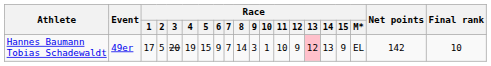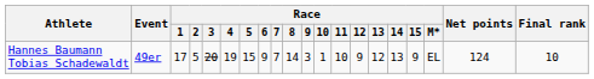 <table class="wikitable" style="font-size:90%">
 <tr>
 <th rowspan=2>Athlete</th>
 <th rowspan=2>Event</th>
 <th colspan=16>Race</th>
 <th rowspan=2>Net points</th>
 <th rowspan=2>Final rank</th>
 </tr>
 <tr style="font-size:95%">
 <th>1</th>
 <th>2</th>
 <th>3</th>
 <th>4</th>
 <th>5</th>
 <th>6</th>
 <th>7</th>
 <th>8</th>
 <th>9</th>
 <th>10</th>
 <th>11</th>
 <th>12</th>
 <th>13</th>
 <th>14</th>
 <th>15</th>
 <th>M*</th>
 </tr>
 <tr align=center>
 <td align=left><a href='#'>Hannes Baumann</a><br><a href='#'>Tobias Schadewaldt</a></td>
 <td align=left><a href='#'>49er</a></td>
 <td>17</td>
 <td>5</td>
 <td><s>20</s></td>
 <td>19</td>
 <td>15</td>
 <td>9</td>
 <td>7</td>
 <td>14</td>
 <td>3</td>
 <td>1</td>
 <td>10</td>
 <td>9</td>
-<td style="background: pink;">12</td>
+<td>12</td>
 <td>13</td>
 <td>9</td>
 <td>EL</td>
-<td>142</td>
+<td>124</td>
 <td>10</td>
 </tr>
 </table>
